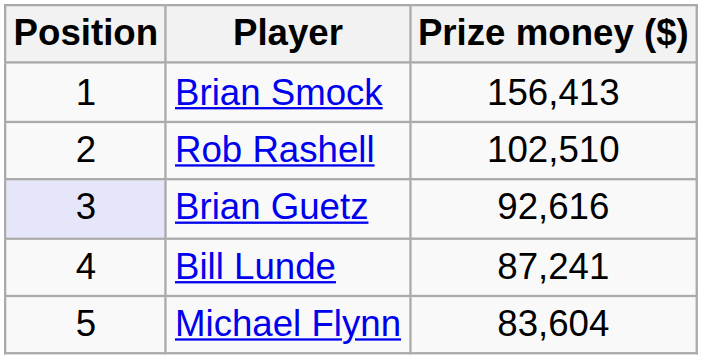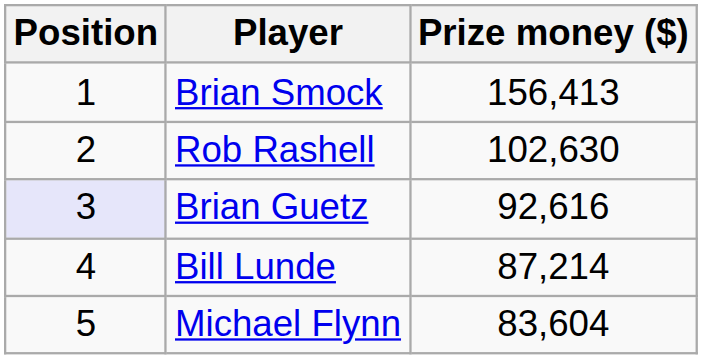 <table class="wikitable">
 <tr>
 <th>Position</th>
 <th>Player</th>
 <th>Prize money ($)</th>
 </tr>
 <tr>
 <td align=center>1</td>
 <td> <a href='#'>Brian Smock</a></td>
 <td align=center>156,413</td>
 </tr>
 <tr>
 <td align=center>2</td>
 <td> <a href='#'>Rob Rashell</a></td>
-<td align=center>102,510</td>
+<td align=center>102,630</td>
 </tr>
 <tr>
 <td align=center style="background: lavender;">3</td>
 <td> <a href='#'>Brian Guetz</a></td>
 <td align=center>92,616</td>
 </tr>
 <tr>
 <td align=center>4</td>
 <td> <a href='#'>Bill Lunde</a></td>
-<td align=center>87,241</td>
+<td align=center>87,214</td>
 </tr>
 <tr>
 <td align=center>5</td>
 <td> <a href='#'>Michael Flynn</a></td>
 <td align=center>83,604</td>
 </tr>
 </table>
